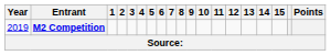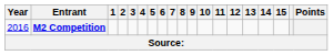 <table class="wikitable" style="text-align:center; font-size:85%">
 <tr>
 <th>Year</th>
 <th>Entrant</th>
 <th>1</th>
 <th>2</th>
 <th>3</th>
 <th>4</th>
 <th>5</th>
 <th>6</th>
 <th>7</th>
 <th>8</th>
 <th>9</th>
 <th>10</th>
 <th>11</th>
 <th>12</th>
 <th>13</th>
 <th>14</th>
 <th>15</th>
 <th></th>
 <th>Points</th>
 </tr>
 <tr>
-<td id=2016R><a href='#'>2019</a></td>
+<td id=2016R><a href='#'>2016</a></td>
 <th nowrap><a href='#'>M2 Competition</a></th>
 <td></td>
 <td></td>
 <td></td>
 <td></td>
 <td></td>
 <td></td>
 <td></td>
 <td></td>
 <td></td>
 <td></td>
 <td></td>
 <td></td>
 <td></td>
 <td></td>
 <td></td>
 <th></th>
 <th></th>
 </tr>
 <tr>
 <th colspan="100">Source:</th>
 </tr>
 </table>
